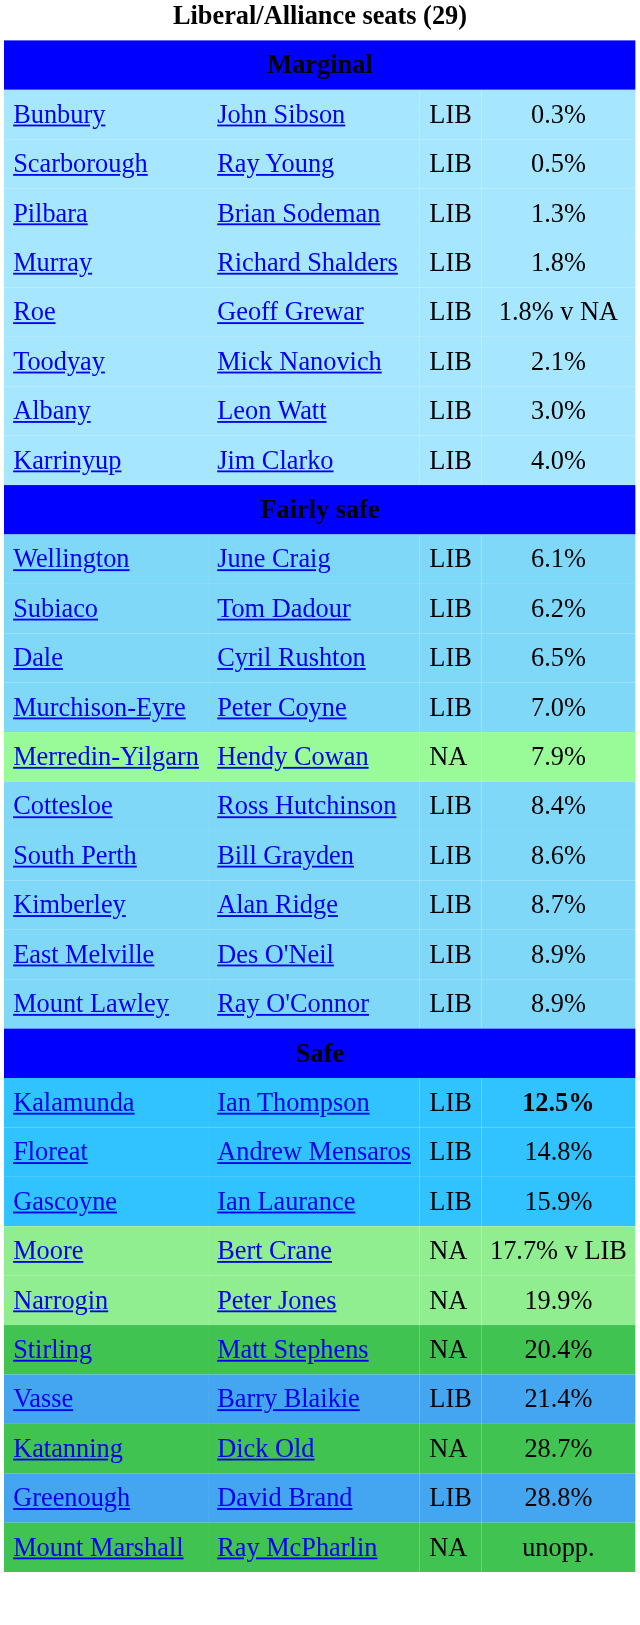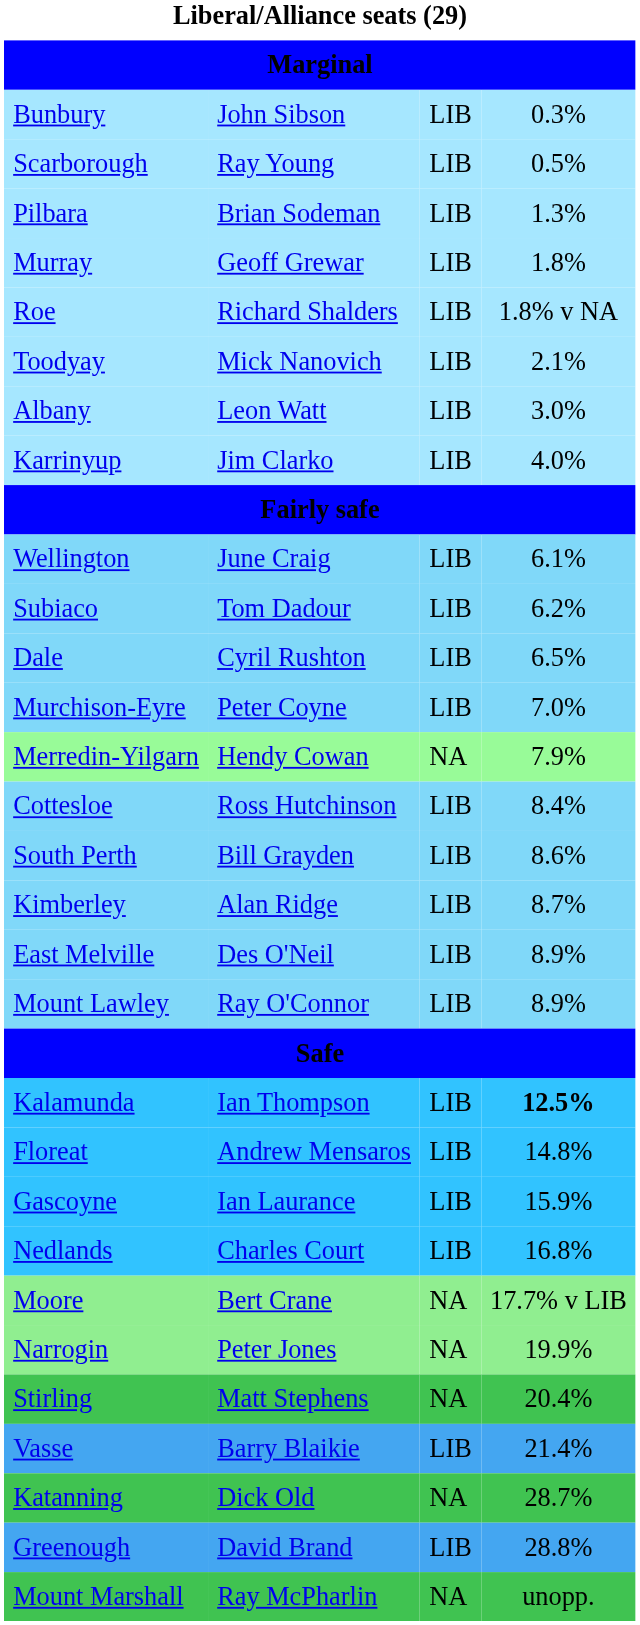 <table class="toccolours" cellpadding="5" cellspacing="0" style="float:left; margin-right:.5em; margin-top:.4em; font-size:90%;">
 <tr>
 <td COLSPAN=4 align="center"><strong>Liberal/Alliance seats (29)</strong></td>
 </tr>
 <tr>
 <td COLSPAN=4 align="center" bgcolor="Blue"><span><strong>Marginal</strong></span></td>
 </tr>
 <tr>
 <td align="left" bgcolor="A6E7FF"><a href='#'>Bunbury</a></td>
 <td align="left" bgcolor="A6E7FF"><a href='#'>John Sibson</a></td>
 <td align="left" bgcolor="A6E7FF">LIB</td>
 <td align="center" bgcolor="A6E7FF">0.3%</td>
 </tr>
 <tr>
 <td align="left" bgcolor="A6E7FF"><a href='#'>Scarborough</a></td>
 <td align="left" bgcolor="A6E7FF"><a href='#'>Ray Young</a></td>
 <td align="left" bgcolor="A6E7FF">LIB</td>
 <td align="center" bgcolor="A6E7FF">0.5%</td>
 </tr>
 <tr>
 <td align="left" bgcolor="A6E7FF"><a href='#'>Pilbara</a></td>
 <td align="left" bgcolor="A6E7FF"><a href='#'>Brian Sodeman</a></td>
 <td align="left" bgcolor="A6E7FF">LIB</td>
 <td align="center" bgcolor="A6E7FF">1.3%</td>
 </tr>
 <tr>
 <td align="left" bgcolor="A6E7FF"><a href='#'>Murray</a></td>
-<td align="left" bgcolor="A6E7FF"><a href='#'>Richard Shalders</a></td>
+<td align="left" bgcolor="A6E7FF"><a href='#'>Geoff Grewar</a></td>
 <td align="left" bgcolor="A6E7FF">LIB</td>
 <td align="center" bgcolor="A6E7FF">1.8%</td>
 </tr>
 <tr>
 <td align="left" bgcolor="A6E7FF"><a href='#'>Roe</a></td>
-<td align="left" bgcolor="A6E7FF"><a href='#'>Geoff Grewar</a></td>
+<td align="left" bgcolor="A6E7FF"><a href='#'>Richard Shalders</a></td>
 <td align="left" bgcolor="A6E7FF">LIB</td>
 <td align="center" bgcolor="A6E7FF">1.8% v NA</td>
 </tr>
 <tr>
 <td align="left" bgcolor="A6E7FF"><a href='#'>Toodyay</a></td>
 <td align="left" bgcolor="A6E7FF"><a href='#'>Mick Nanovich</a></td>
 <td align="left" bgcolor="A6E7FF">LIB</td>
 <td align="center" bgcolor="A6E7FF">2.1%</td>
 </tr>
 <tr>
 <td align="left" bgcolor="A6E7FF"><a href='#'>Albany</a></td>
 <td align="left" bgcolor="A6E7FF"><a href='#'>Leon Watt</a></td>
 <td align="left" bgcolor="A6E7FF">LIB</td>
 <td align="center" bgcolor="A6E7FF">3.0%</td>
 </tr>
 <tr>
 <td align="left" bgcolor="A6E7FF"><a href='#'>Karrinyup</a></td>
 <td align="left" bgcolor="A6E7FF"><a href='#'>Jim Clarko</a></td>
 <td align="left" bgcolor="A6E7FF">LIB</td>
 <td align="center" bgcolor="A6E7FF">4.0%</td>
 </tr>
 <tr>
 <td COLSPAN=4 align="center" bgcolor="blue"><span><strong>Fairly safe</strong></span></td>
 </tr>
 <tr>
 <td align="left" bgcolor="80D8F9"><a href='#'>Wellington</a></td>
 <td align="left" bgcolor="80D8F9"><a href='#'>June Craig</a></td>
 <td align="left" bgcolor="80D8F9">LIB</td>
 <td align="center" bgcolor="80D8F9">6.1%</td>
 </tr>
 <tr>
 <td align="left" bgcolor="80D8F9"><a href='#'>Subiaco</a></td>
 <td align="left" bgcolor="80D8F9"><a href='#'>Tom Dadour</a></td>
 <td align="left" bgcolor="80D8F9">LIB</td>
 <td align="center" bgcolor="80D8F9">6.2%</td>
 </tr>
 <tr>
 <td align="left" bgcolor="80D8F9"><a href='#'>Dale</a></td>
 <td align="left" bgcolor="80D8F9"><a href='#'>Cyril Rushton</a></td>
 <td align="left" bgcolor="80D8F9">LIB</td>
 <td align="center" bgcolor="80D8F9">6.5%</td>
 </tr>
 <tr>
 <td align="left" bgcolor="80D8F9"><a href='#'>Murchison-Eyre</a></td>
 <td align="left" bgcolor="80D8F9"><a href='#'>Peter Coyne</a></td>
 <td align="left" bgcolor="80D8F9">LIB</td>
 <td align="center" bgcolor="80D8F9">7.0%</td>
 </tr>
 <tr>
 <td align="left" bgcolor="98FB98"><a href='#'>Merredin-Yilgarn</a></td>
 <td align="left" bgcolor="98FB98"><a href='#'>Hendy Cowan</a></td>
 <td align="left" bgcolor="98FB98">NA</td>
 <td align="center" bgcolor="98FB98">7.9%</td>
 </tr>
 <tr>
 <td align="left" bgcolor="80D8F9"><a href='#'>Cottesloe</a></td>
 <td align="left" bgcolor="80D8F9"><a href='#'>Ross Hutchinson</a></td>
 <td align="left" bgcolor="80D8F9">LIB</td>
 <td align="center" bgcolor="80D8F9">8.4%</td>
 </tr>
 <tr>
 <td align="left" bgcolor="80D8F9"><a href='#'>South Perth</a></td>
 <td align="left" bgcolor="80D8F9"><a href='#'>Bill Grayden</a></td>
 <td align="left" bgcolor="80D8F9">LIB</td>
 <td align="center" bgcolor="80D8F9">8.6%</td>
 </tr>
 <tr>
 <td align="left" bgcolor="80D8F9"><a href='#'>Kimberley</a></td>
 <td align="left" bgcolor="80D8F9"><a href='#'>Alan Ridge</a></td>
 <td align="left" bgcolor="80D8F9">LIB</td>
 <td align="center" bgcolor="80D8F9">8.7%</td>
 </tr>
 <tr>
 <td align="left" bgcolor="80D8F9"><a href='#'>East Melville</a></td>
 <td align="left" bgcolor="80D8F9"><a href='#'>Des O'Neil</a></td>
 <td align="left" bgcolor="80D8F9">LIB</td>
 <td align="center" bgcolor="80D8F9">8.9%</td>
 </tr>
 <tr>
 <td align="left" bgcolor="80D8F9"><a href='#'>Mount Lawley</a></td>
 <td align="left" bgcolor="80D8F9"><a href='#'>Ray O'Connor</a></td>
 <td align="left" bgcolor="80D8F9">LIB</td>
 <td align="center" bgcolor="80D8F9">8.9%</td>
 </tr>
 <tr>
 <td COLSPAN=4 align="center" bgcolor="blue"><span><strong>Safe</strong></span></td>
 </tr>
 <tr>
 <td align="left" bgcolor="31C3FF"><a href='#'>Kalamunda</a></td>
 <td align="left" bgcolor="31C3FF"><a href='#'>Ian Thompson</a></td>
 <td align="left" bgcolor="31C3FF">LIB</td>
 <td align="center" bgcolor="31C3FF"><strong>12.5%</strong></td>
 </tr>
 <tr>
 <td align="left" bgcolor="31C3FF"><a href='#'>Floreat</a></td>
 <td align="left" bgcolor="31C3FF"><a href='#'>Andrew Mensaros</a></td>
 <td align="left" bgcolor="31C3FF">LIB</td>
 <td align="center" bgcolor="31C3FF">14.8%</td>
 </tr>
 <tr>
 <td align="left" bgcolor="31C3FF"><a href='#'>Gascoyne</a></td>
 <td align="left" bgcolor="31C3FF"><a href='#'>Ian Laurance</a></td>
 <td align="left" bgcolor="31C3FF">LIB</td>
 <td align="center" bgcolor="31C3FF">15.9%</td>
 </tr>
 <tr>
+<td align="left" bgcolor="31C3FF"><a href='#'>Nedlands</a></td>
+<td align="left" bgcolor="31C3FF"><a href='#'>Charles Court</a></td>
+<td align="left" bgcolor="31C3FF">LIB</td>
+<td align="center" bgcolor="31C3FF">16.8%</td>
+</tr>
+<tr>
 <td align="left" bgcolor="90EE90"><a href='#'>Moore</a></td>
 <td align="left" bgcolor="90EE90"><a href='#'>Bert Crane</a></td>
 <td align="left" bgcolor="90EE90">NA</td>
 <td align="center" bgcolor="90EE90">17.7% v LIB</td>
 </tr>
 <tr>
 <td align="left" bgcolor="90EE90"><a href='#'>Narrogin</a></td>
 <td align="left" bgcolor="90EE90"><a href='#'>Peter Jones</a></td>
 <td align="left" bgcolor="90EE90">NA</td>
 <td align="center" bgcolor="90EE90">19.9%</td>
 </tr>
 <tr>
 <td align="left" bgcolor="40C351"><a href='#'>Stirling</a></td>
 <td align="left" bgcolor="40C351"><a href='#'>Matt Stephens</a></td>
 <td align="left" bgcolor="40C351">NA</td>
 <td align="center" bgcolor="40C351">20.4%</td>
 </tr>
 <tr>
 <td align="left" bgcolor="44A6F1"><a href='#'>Vasse</a></td>
 <td align="left" bgcolor="44A6F1"><a href='#'>Barry Blaikie</a></td>
 <td align="left" bgcolor="44A6F1">LIB</td>
 <td align="center" bgcolor="44A6F1">21.4%</td>
 </tr>
 <tr>
 <td align="left" bgcolor="40C351"><a href='#'>Katanning</a></td>
 <td align="left" bgcolor="40C351"><a href='#'>Dick Old</a></td>
 <td align="left" bgcolor="40C351">NA</td>
 <td align="center" bgcolor="40C351">28.7%</td>
 </tr>
 <tr>
 <td align="left" bgcolor="44A6F1"><a href='#'>Greenough</a></td>
 <td align="left" bgcolor="44A6F1"><a href='#'>David Brand</a></td>
 <td align="left" bgcolor="44A6F1">LIB</td>
 <td align="center" bgcolor="44A6F1">28.8%</td>
 </tr>
 <tr>
 <td align="left" bgcolor="40C351"><a href='#'>Mount Marshall</a></td>
 <td align="left" bgcolor="40C351"><a href='#'>Ray McPharlin</a></td>
 <td align="left" bgcolor="40C351">NA</td>
 <td align="center" bgcolor="40C351">unopp.</td>
 </tr>
 <tr>
 </tr>
 </table>
